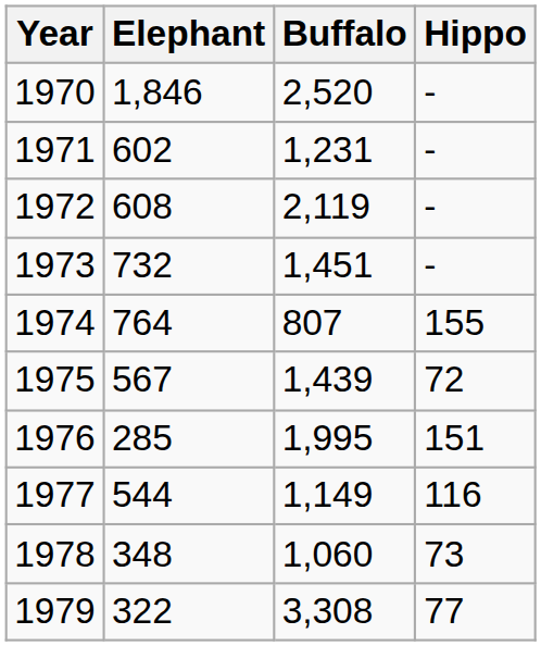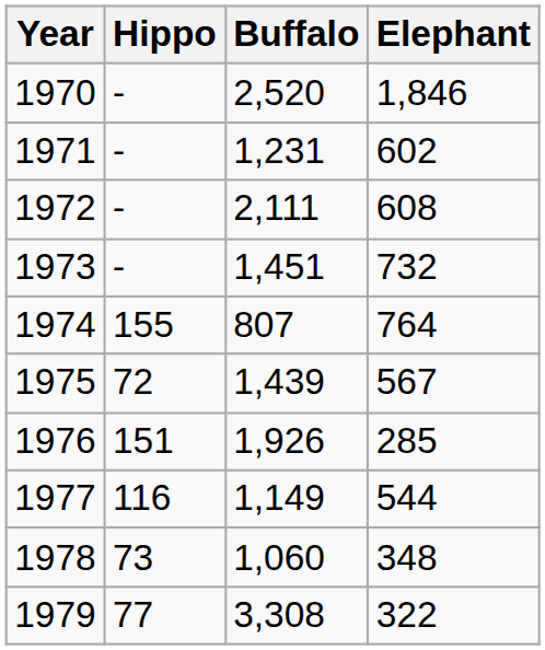 <table class="wikitable sortable" style="margin:5px;float:right">
 <tr>
 <th>Year</th>
+<th>Hippo</th>
+<th>Buffalo</th>
 <th>Elephant</th>
-<th>Buffalo</th>
-<th>Hippo</th>
 </tr>
 <tr>
 <td>1970</td>
+<td>-</td>
+<td>2,520</td>
 <td>1,846</td>
-<td>2,520</td>
-<td>-</td>
 </tr>
 <tr>
 <td>1971</td>
+<td>-</td>
+<td>1,231</td>
 <td>602</td>
-<td>1,231</td>
-<td>-</td>
 </tr>
 <tr>
 <td>1972</td>
+<td>-</td>
+<td>2,111</td>
 <td>608</td>
-<td>2,119</td>
-<td>-</td>
 </tr>
 <tr>
 <td>1973</td>
+<td>-</td>
+<td>1,451</td>
 <td>732</td>
-<td>1,451</td>
-<td>-</td>
 </tr>
 <tr>
 <td>1974</td>
+<td>155</td>
+<td>807</td>
 <td>764</td>
-<td>807</td>
-<td>155</td>
 </tr>
 <tr>
 <td>1975</td>
+<td>72</td>
+<td>1,439</td>
 <td>567</td>
-<td>1,439</td>
-<td>72</td>
 </tr>
 <tr>
 <td>1976</td>
+<td>151</td>
+<td>1,926</td>
 <td>285</td>
-<td>1,995</td>
-<td>151</td>
 </tr>
 <tr>
 <td>1977</td>
+<td>116</td>
+<td>1,149</td>
 <td>544</td>
-<td>1,149</td>
-<td>116</td>
 </tr>
 <tr>
 <td>1978</td>
+<td>73</td>
+<td>1,060</td>
 <td>348</td>
-<td>1,060</td>
-<td>73</td>
 </tr>
 <tr>
 <td>1979</td>
+<td>77</td>
+<td>3,308</td>
 <td>322</td>
-<td>3,308</td>
-<td>77</td>
 </tr>
 </table>
